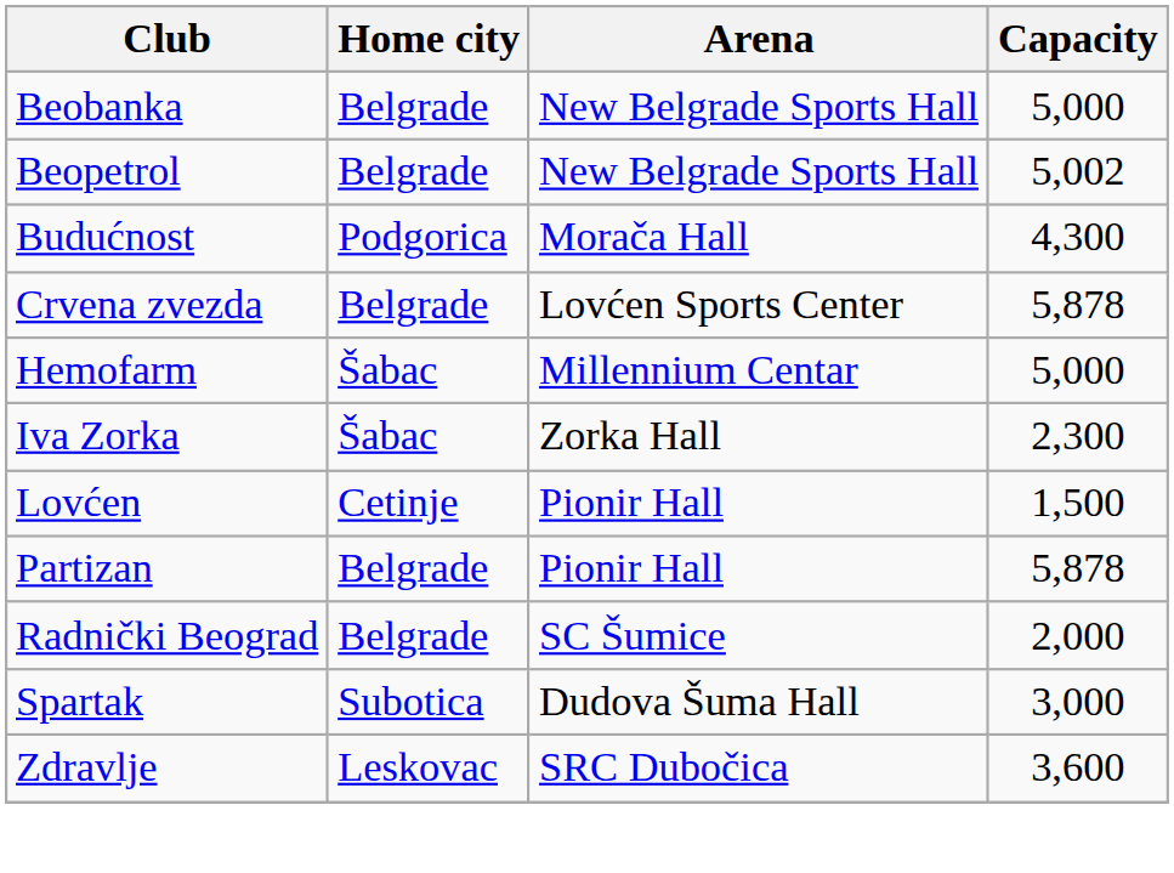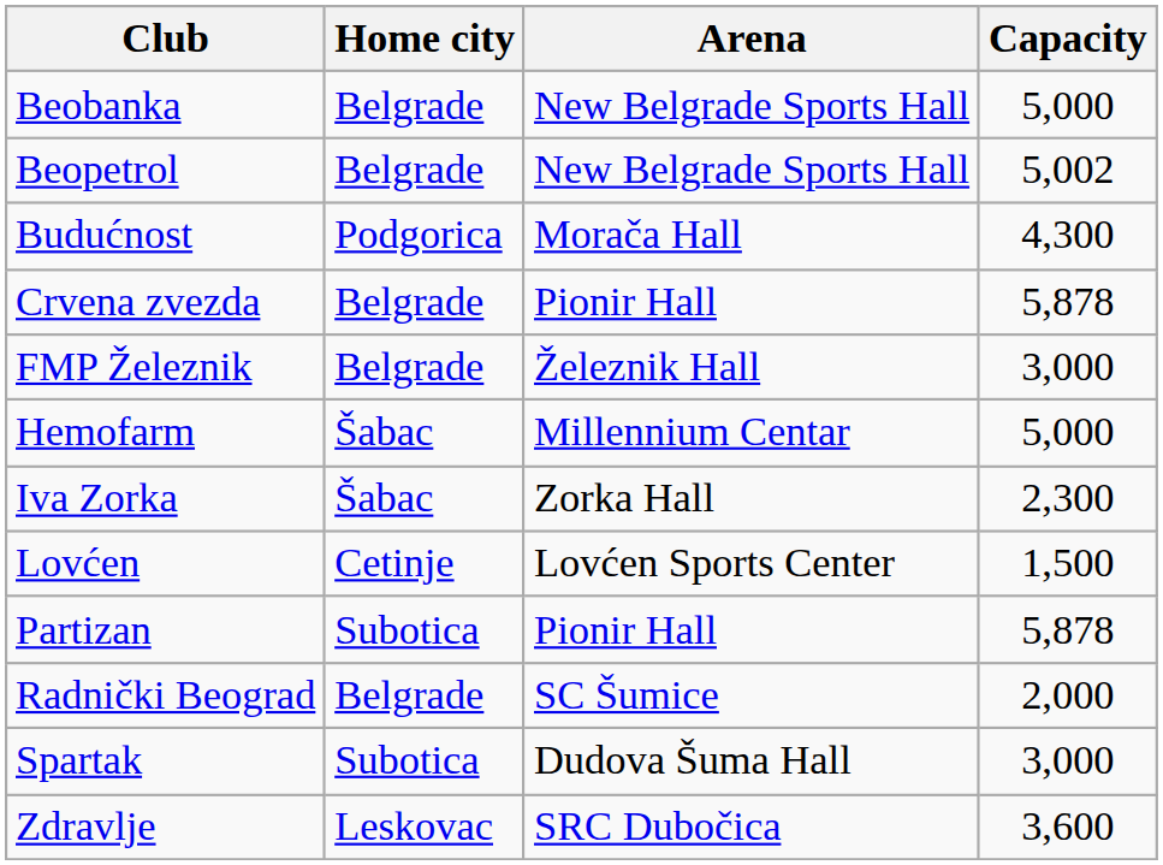 <table class="wikitable">
 <tr>
 <th>Club</th>
 <th>Home city</th>
 <th>Arena</th>
 <th>Capacity</th>
 </tr>
 <tr>
 <td><a href='#'>Beobanka</a></td>
 <td><a href='#'>Belgrade</a></td>
 <td><a href='#'>New Belgrade Sports Hall</a></td>
 <td style="text-align:center">5,000</td>
 </tr>
 <tr>
 <td><a href='#'>Beopetrol</a></td>
 <td><a href='#'>Belgrade</a></td>
 <td><a href='#'>New Belgrade Sports Hall</a></td>
 <td style="text-align:center">5,002</td>
 </tr>
 <tr>
 <td><a href='#'>Budućnost</a></td>
 <td><a href='#'>Podgorica</a></td>
 <td><a href='#'>Morača Hall</a></td>
 <td style="text-align:center">4,300</td>
 </tr>
 <tr>
 <td><a href='#'>Crvena zvezda</a></td>
 <td><a href='#'>Belgrade</a></td>
-<td>Lovćen Sports Center</td>
+<td><a href='#'>Pionir Hall</a></td>
 <td style="text-align:center">5,878</td>
+</tr>
+<tr>
+<td><a href='#'>FMP Železnik</a></td>
+<td><a href='#'>Belgrade</a></td>
+<td><a href='#'>Železnik Hall</a></td>
+<td style="text-align:center">3,000</td>
 </tr>
 <tr>
 <td><a href='#'>Hemofarm</a></td>
 <td><a href='#'>Šabac</a></td>
 <td><a href='#'>Millennium Centar</a></td>
 <td style="text-align:center">5,000</td>
 </tr>
 <tr>
 <td><a href='#'>Iva Zorka</a></td>
 <td><a href='#'>Šabac</a></td>
 <td>Zorka Hall</td>
 <td style="text-align:center">2,300</td>
 </tr>
 <tr>
 <td><a href='#'>Lovćen</a></td>
 <td><a href='#'>Cetinje</a></td>
-<td><a href='#'>Pionir Hall</a></td>
+<td>Lovćen Sports Center</td>
 <td style="text-align:center">1,500</td>
 </tr>
 <tr>
 <td><a href='#'>Partizan</a></td>
-<td><a href='#'>Belgrade</a></td>
+<td><a href='#'>Subotica</a></td>
 <td><a href='#'>Pionir Hall</a></td>
 <td style="text-align:center">5,878</td>
 </tr>
 <tr>
 <td><a href='#'>Radnički Beograd</a></td>
 <td><a href='#'>Belgrade</a></td>
 <td><a href='#'>SC Šumice</a></td>
 <td style="text-align:center">2,000</td>
 </tr>
 <tr>
 <td><a href='#'>Spartak</a></td>
 <td><a href='#'>Subotica</a></td>
 <td>Dudova Šuma Hall</td>
 <td style="text-align:center">3,000</td>
 </tr>
 <tr>
 <td><a href='#'>Zdravlje</a></td>
 <td><a href='#'>Leskovac</a></td>
 <td><a href='#'>SRC Dubočica</a></td>
 <td style="text-align:center">3,600</td>
 </tr>
 <tr>
 </tr>
 </table>
